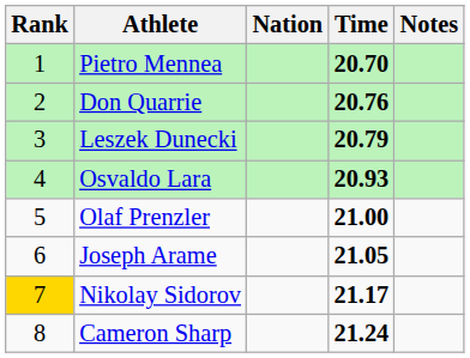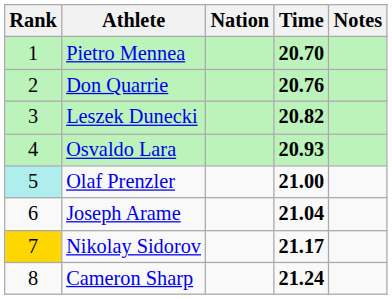 <table class="wikitable sortable" style="text-align:center">
 <tr>
 <th>Rank</th>
 <th>Athlete</th>
 <th>Nation</th>
 <th>Time</th>
 <th>Notes</th>
 </tr>
 <tr style="background:#bbf3bb;">
 <td>1</td>
 <td align=left><a href='#'>Pietro Mennea</a></td>
 <td align=left></td>
 <td><strong>20.70</strong></td>
 <td></td>
 </tr>
 <tr style="background:#bbf3bb;">
 <td>2</td>
 <td align=left><a href='#'>Don Quarrie</a></td>
 <td align=left></td>
 <td><strong>20.76</strong></td>
 <td></td>
 </tr>
 <tr style="background:#bbf3bb;">
 <td>3</td>
 <td align=left><a href='#'>Leszek Dunecki</a></td>
 <td align=left></td>
-<td><strong>20.79</strong></td>
+<td><strong>20.82</strong></td>
 <td></td>
 </tr>
 <tr style="background:#bbf3bb;">
 <td>4</td>
 <td align=left><a href='#'>Osvaldo Lara</a></td>
 <td align=left></td>
 <td><strong>20.93</strong></td>
 <td></td>
 </tr>
 <tr>
-<td>5</td>
+<td style="background: paleturquoise;">5</td>
 <td align=left><a href='#'>Olaf Prenzler</a></td>
 <td align=left></td>
 <td><strong>21.00</strong></td>
 <td></td>
 </tr>
 <tr>
 <td>6</td>
 <td align=left><a href='#'>Joseph Arame</a></td>
 <td align=left></td>
-<td><strong>21.05</strong></td>
+<td><strong>21.04</strong></td>
 <td></td>
 </tr>
 <tr>
 <td style="background: gold;">7</td>
 <td align=left><a href='#'>Nikolay Sidorov</a></td>
 <td align=left></td>
 <td><strong>21.17</strong></td>
 <td></td>
 </tr>
 <tr>
 <td>8</td>
 <td align=left><a href='#'>Cameron Sharp</a></td>
 <td align=left></td>
 <td><strong>21.24</strong></td>
 <td></td>
 </tr>
 </table>
